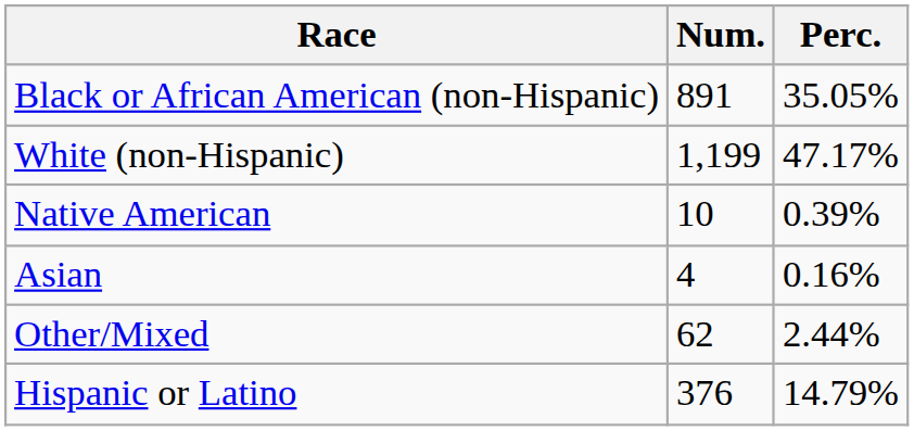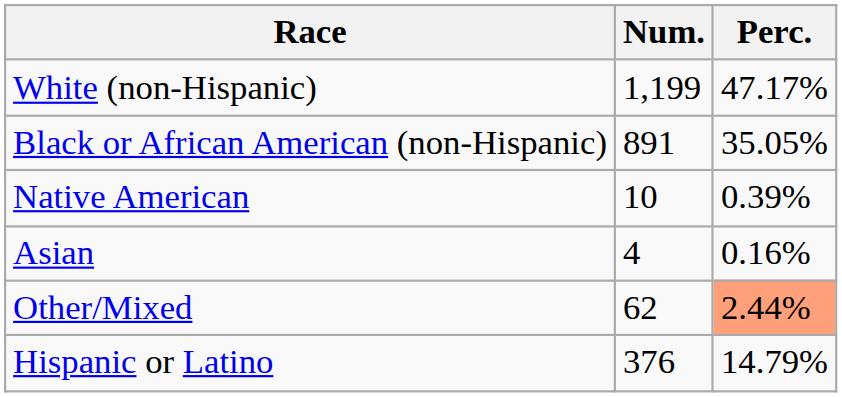 <table class="wikitable">
 <tr>
 <th>Race</th>
 <th>Num.</th>
 <th>Perc.</th>
 </tr>
 <tr>
+<td><a href='#'>White</a> (non-Hispanic)</td>
+<td>1,199</td>
+<td>47.17%</td>
+</tr>
+<tr>
 <td><a href='#'>Black or African American</a> (non-Hispanic)</td>
 <td>891</td>
 <td>35.05%</td>
-</tr>
-<tr>
-<td><a href='#'>White</a> (non-Hispanic)</td>
-<td>1,199</td>
-<td>47.17%</td>
 </tr>
 <tr>
 <td><a href='#'>Native American</a></td>
 <td>10</td>
 <td>0.39%</td>
 </tr>
 <tr>
 <td><a href='#'>Asian</a></td>
 <td>4</td>
 <td>0.16%</td>
 </tr>
 <tr>
 <td><a href='#'>Other/Mixed</a></td>
 <td>62</td>
-<td>2.44%</td>
+<td style="background: lightsalmon;">2.44%</td>
 </tr>
 <tr>
 <td><a href='#'>Hispanic</a> or <a href='#'>Latino</a></td>
 <td>376</td>
 <td>14.79%</td>
 </tr>
 </table>
